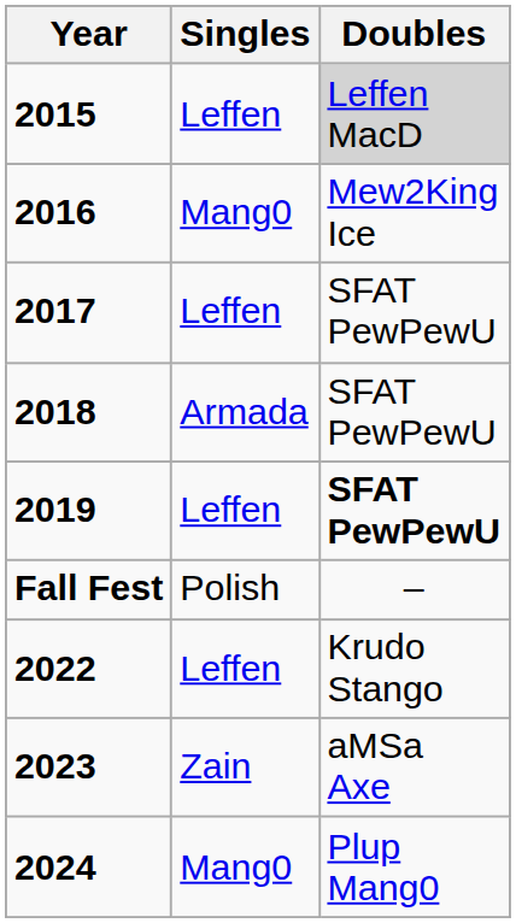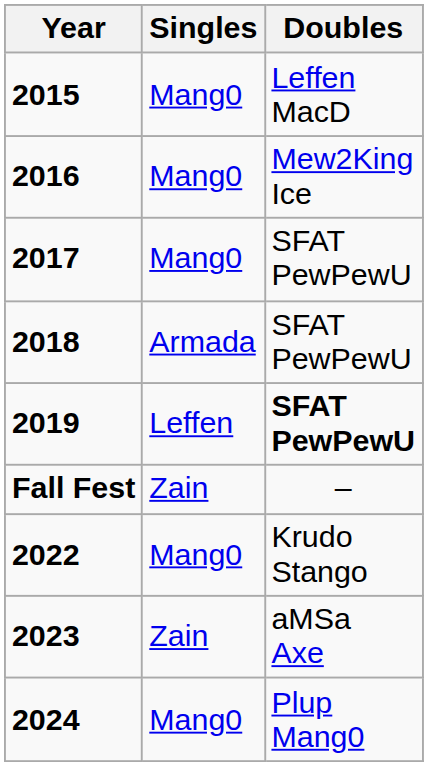 <table class="wikitable">
 <tr>
 <th>Year</th>
 <th>Singles</th>
 <th>Doubles</th>
 </tr>
 <tr>
 <td><strong>2015</strong></td>
-<td> <a href='#'>Leffen</a></td>
-<td style="background: lightgrey;"> <a href='#'>Leffen</a> <br>  MacD</td>
+<td> <a href='#'>Mang0</a></td>
+<td> <a href='#'>Leffen</a> <br>  MacD</td>
 </tr>
 <tr>
 <td><strong>2016</strong></td>
 <td> <a href='#'>Mang0</a></td>
 <td> <a href='#'>Mew2King</a> <br>  Ice</td>
 </tr>
 <tr>
 <td><strong>2017</strong></td>
-<td> <a href='#'>Leffen</a></td>
+<td> <a href='#'>Mang0</a></td>
 <td> SFAT <br>  PewPewU</td>
 </tr>
 <tr>
 <td><strong>2018</strong></td>
 <td> <a href='#'>Armada</a></td>
 <td> SFAT <br>  PewPewU</td>
 </tr>
 <tr>
 <td><strong>2019</strong></td>
 <td> <a href='#'>Leffen</a></td>
 <td><strong> SFAT <br>  PewPewU</strong></td>
 </tr>
 <tr>
 <td><strong>Fall Fest</strong></td>
-<td> Polish</td>
+<td> <a href='#'>Zain</a></td>
 <td align="center">–</td>
 </tr>
 <tr>
 <td><strong>2022</strong></td>
-<td> <a href='#'>Leffen</a></td>
+<td> <a href='#'>Mang0</a></td>
 <td> Krudo <br>  Stango</td>
 </tr>
 <tr>
 <td><strong>2023</strong></td>
 <td> <a href='#'>Zain</a></td>
 <td> aMSa <br>  <a href='#'>Axe</a></td>
 </tr>
 <tr>
 <td><strong>2024</strong></td>
 <td> <a href='#'>Mang0</a></td>
 <td> <a href='#'>Plup</a> <br>  <a href='#'>Mang0</a></td>
 </tr>
 </table>
